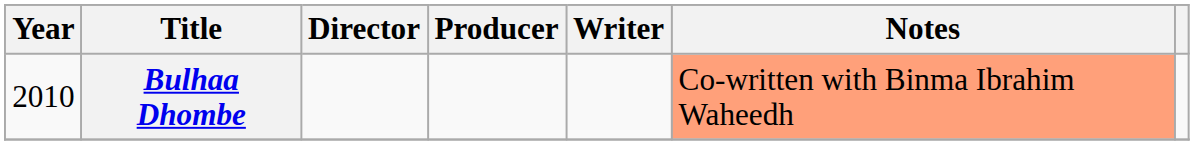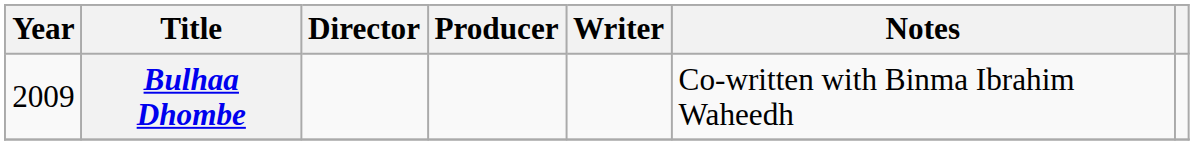 <table class="wikitable sortable plainrowheaders">
 <tr style="background:#ccc; text-align:center;">
 <th scope="col">Year</th>
 <th scope="col">Title</th>
 <th scope="col">Director</th>
 <th scope="col">Producer</th>
 <th scope="col">Writer</th>
 <th scope="col">Notes</th>
 <th scope="col" class="unsortable"></th>
 </tr>
 <tr>
-<td>2010</td>
+<td>2009</td>
 <th scope="row"><em><a href='#'>Bulhaa Dhombe</a></em></th>
 <td></td>
 <td></td>
 <td></td>
-<td style="background: lightsalmon;">Co-written with Binma Ibrahim Waheedh</td>
+<td>Co-written with Binma Ibrahim Waheedh</td>
 <td style="text-align: center;"></td>
 </tr>
 <tr>
 </tr>
 </table>
